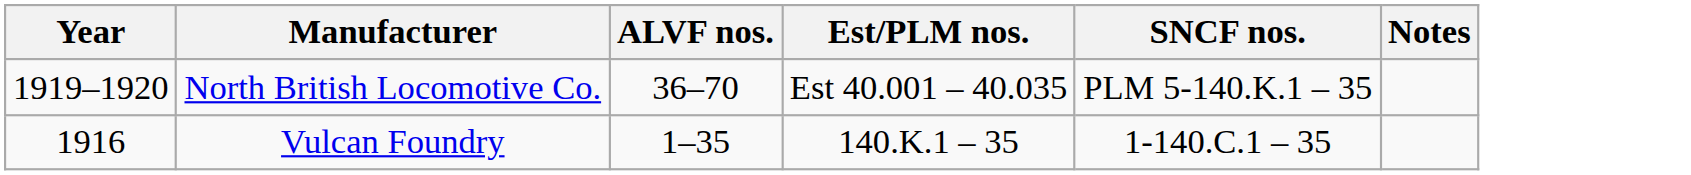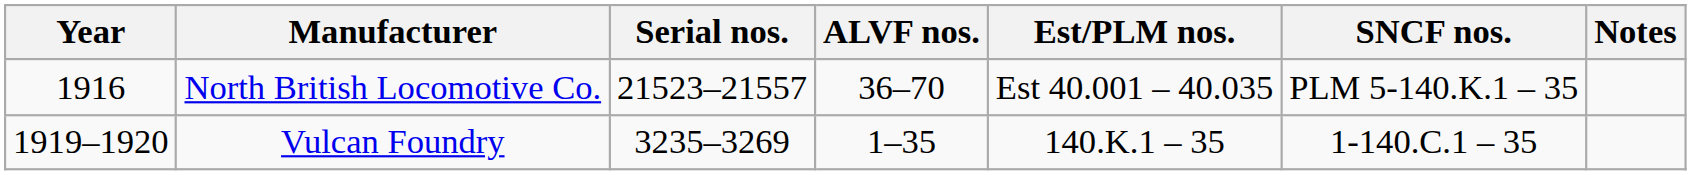 <table class=wikitable style=text-align:center>
 <tr>
 <th>Year</th>
 <th>Manufacturer</th>
+<th>Serial nos.</th>
 <th>ALVF nos.</th>
 <th>Est/PLM nos.</th>
 <th>SNCF nos.</th>
 <th>Notes</th>
 </tr>
 <tr>
-<td>1919–1920</td>
+<td>1916</td>
 <td><a href='#'>North British Locomotive Co.</a></td>
+<td>21523–21557</td>
 <td>36–70</td>
 <td>Est 40.001 – 40.035</td>
 <td>PLM 5-140.K.1 – 35</td>
 <td align=left></td>
 </tr>
 <tr>
-<td>1916</td>
+<td>1919–1920</td>
 <td><a href='#'>Vulcan Foundry</a></td>
+<td>3235–3269</td>
 <td>1–35</td>
 <td>140.K.1 – 35</td>
 <td>1-140.C.1 – 35</td>
 <td align=left></td>
 </tr>
 </table>
